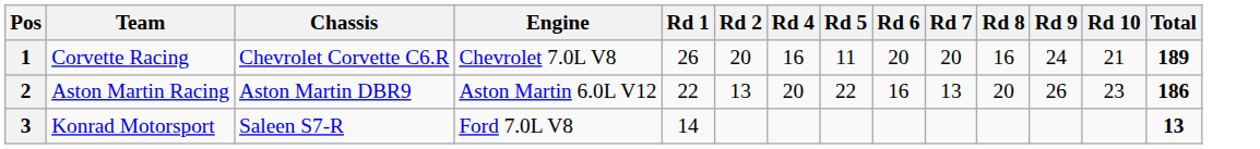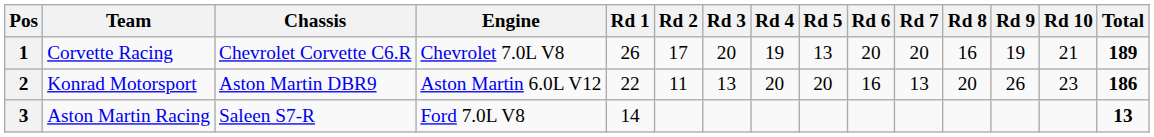 <table class="wikitable" style="font-size: 90%;">
 <tr>
 <th>Pos</th>
 <th>Team</th>
 <th>Chassis</th>
 <th>Engine</th>
 <th>Rd 1</th>
 <th>Rd 2</th>
+<th>Rd 3</th>
 <th>Rd 4</th>
 <th>Rd 5</th>
 <th>Rd 6</th>
 <th>Rd 7</th>
 <th>Rd 8</th>
 <th>Rd 9</th>
 <th>Rd 10</th>
 <th>Total</th>
 </tr>
 <tr>
 <th>1</th>
 <td> <a href='#'>Corvette Racing</a></td>
 <td><a href='#'>Chevrolet Corvette C6.R</a></td>
 <td><a href='#'>Chevrolet</a> 7.0L V8</td>
 <td align="center">26</td>
+<td align="center">17</td>
 <td align="center">20</td>
-<td align="center">16</td>
-<td align="center">11</td>
+<td align="center">19</td>
+<td align="center">13</td>
 <td align="center">20</td>
 <td align="center">20</td>
 <td align="center">16</td>
-<td align="center">24</td>
+<td align="center">19</td>
 <td align="center">21</td>
 <td align="center"><strong>189</strong></td>
 </tr>
 <tr>
 <th>2</th>
-<td> <a href='#'>Aston Martin Racing</a></td>
+<td> <a href='#'>Konrad Motorsport</a></td>
 <td><a href='#'>Aston Martin DBR9</a></td>
 <td><a href='#'>Aston Martin</a> 6.0L V12</td>
 <td align="center">22</td>
+<td align="center">11</td>
 <td align="center">13</td>
 <td align="center">20</td>
-<td align="center">22</td>
+<td align="center">20</td>
 <td align="center">16</td>
 <td align="center">13</td>
 <td align="center">20</td>
 <td align="center">26</td>
 <td align="center">23</td>
 <td align="center"><strong>186</strong></td>
 </tr>
 <tr>
 <th>3</th>
-<td> <a href='#'>Konrad Motorsport</a></td>
+<td> <a href='#'>Aston Martin Racing</a></td>
 <td><a href='#'>Saleen S7-R</a></td>
 <td><a href='#'>Ford</a> 7.0L V8</td>
 <td align="center">14</td>
 <td></td>
 <td></td>
 <td></td>
 <td></td>
 <td></td>
 <td></td>
 <td></td>
 <td></td>
+<td></td>
 <td align="center"><strong>13</strong></td>
 </tr>
 </table>
